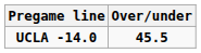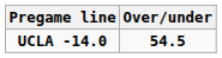 <table class="wikitable">
 <tr align="center">
 <th style=>Pregame line</th>
 <th style=>Over/under</th>
 </tr>
 <tr align="center">
 <td><strong>UCLA -14.0</strong></td>
-<td><strong>45.5</strong></td>
+<td><strong>54.5</strong></td>
 </tr>
 </table>
